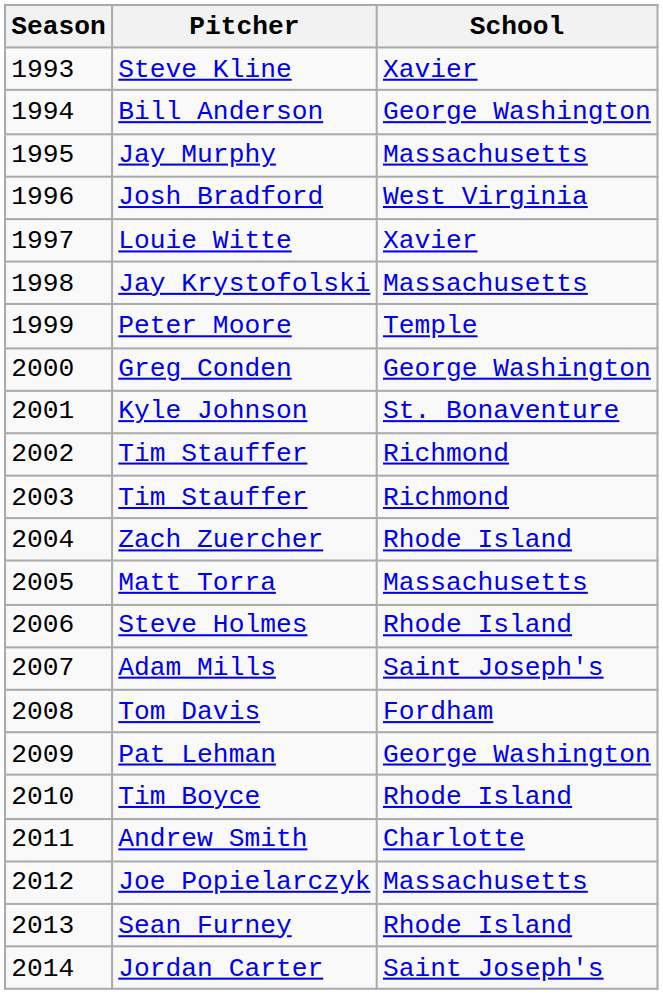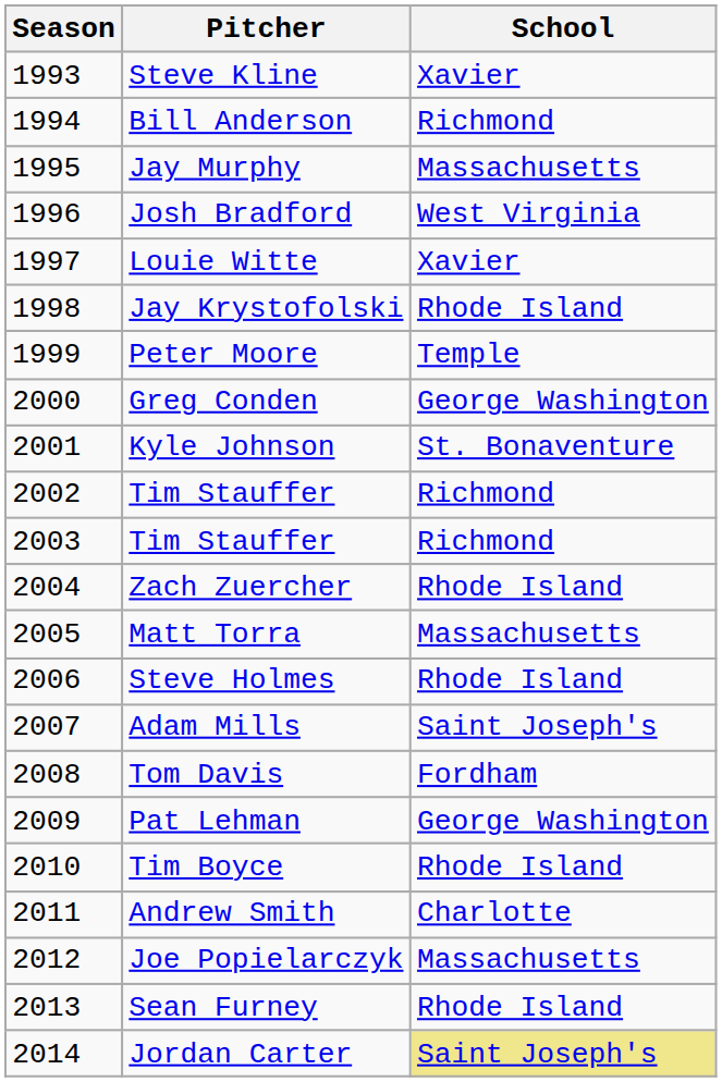 <table class="wikitable" border="1">
 <tr>
 <th>Season</th>
 <th>Pitcher</th>
 <th>School</th>
 </tr>
 <tr>
 <td>1993</td>
 <td><a href='#'>Steve Kline</a></td>
 <td><a href='#'>Xavier</a></td>
 </tr>
 <tr>
 <td>1994</td>
 <td><a href='#'>Bill Anderson</a></td>
-<td><a href='#'>George Washington</a></td>
+<td><a href='#'>Richmond</a></td>
 </tr>
 <tr>
 <td>1995</td>
 <td><a href='#'>Jay Murphy</a></td>
 <td><a href='#'>Massachusetts</a></td>
 </tr>
 <tr>
 <td>1996</td>
 <td><a href='#'>Josh Bradford</a></td>
 <td><a href='#'>West Virginia</a></td>
 </tr>
 <tr>
 <td>1997</td>
 <td><a href='#'>Louie Witte</a></td>
 <td><a href='#'>Xavier</a></td>
 </tr>
 <tr>
 <td>1998</td>
 <td><a href='#'>Jay Krystofolski</a></td>
-<td><a href='#'>Massachusetts</a></td>
+<td><a href='#'>Rhode Island</a></td>
 </tr>
 <tr>
 <td>1999</td>
 <td><a href='#'>Peter Moore</a></td>
 <td><a href='#'>Temple</a></td>
 </tr>
 <tr>
 <td>2000</td>
 <td><a href='#'>Greg Conden</a></td>
 <td><a href='#'>George Washington</a></td>
 </tr>
 <tr>
 <td>2001</td>
 <td><a href='#'>Kyle Johnson</a></td>
 <td><a href='#'>St. Bonaventure</a></td>
 </tr>
 <tr>
 <td>2002</td>
 <td><a href='#'>Tim Stauffer</a></td>
 <td><a href='#'>Richmond</a></td>
 </tr>
 <tr>
 <td>2003</td>
 <td><a href='#'>Tim Stauffer</a></td>
 <td><a href='#'>Richmond</a></td>
 </tr>
 <tr>
 <td>2004</td>
 <td><a href='#'>Zach Zuercher</a></td>
 <td><a href='#'>Rhode Island</a></td>
 </tr>
 <tr>
 <td>2005</td>
 <td><a href='#'>Matt Torra</a></td>
 <td><a href='#'>Massachusetts</a></td>
 </tr>
 <tr>
 <td>2006</td>
 <td><a href='#'>Steve Holmes</a></td>
 <td><a href='#'>Rhode Island</a></td>
 </tr>
 <tr>
 <td>2007</td>
 <td><a href='#'>Adam Mills</a></td>
 <td><a href='#'>Saint Joseph's</a></td>
 </tr>
 <tr>
 <td>2008</td>
 <td><a href='#'>Tom Davis</a></td>
 <td><a href='#'>Fordham</a></td>
 </tr>
 <tr>
 <td>2009</td>
 <td><a href='#'>Pat Lehman</a></td>
 <td><a href='#'>George Washington</a></td>
 </tr>
 <tr>
 <td>2010</td>
 <td><a href='#'>Tim Boyce</a></td>
 <td><a href='#'>Rhode Island</a></td>
 </tr>
 <tr>
 <td>2011</td>
 <td><a href='#'>Andrew Smith</a></td>
 <td><a href='#'>Charlotte</a></td>
 </tr>
 <tr>
 <td>2012</td>
 <td><a href='#'>Joe Popielarczyk</a></td>
 <td><a href='#'>Massachusetts</a></td>
 </tr>
 <tr>
 <td>2013</td>
 <td><a href='#'>Sean Furney</a></td>
 <td><a href='#'>Rhode Island</a></td>
 </tr>
 <tr>
 <td>2014</td>
 <td><a href='#'>Jordan Carter</a></td>
-<td><a href='#'>Saint Joseph's</a></td>
+<td style="background: khaki;"><a href='#'>Saint Joseph's</a></td>
 </tr>
 </table>
